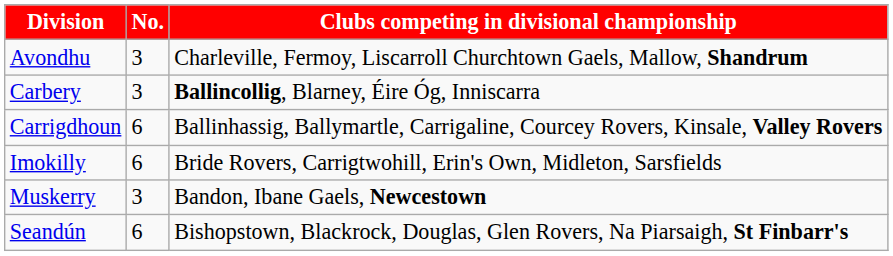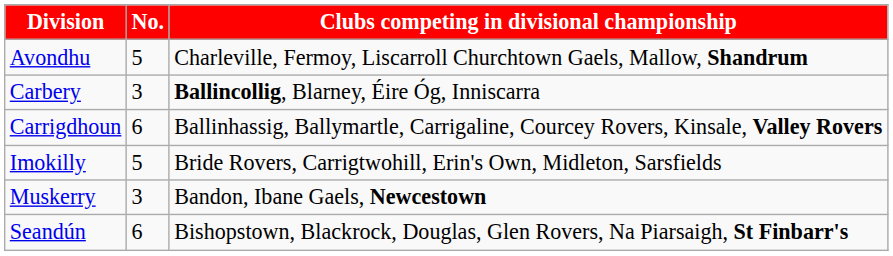 <table class="wikitable sortable" style="text-align:left">
 <tr>
 <th style="background:red;color:white">Division</th>
 <th style="background:red;color:white">No.</th>
 <th style="background:red;color:white">Clubs competing in divisional championship</th>
 </tr>
 <tr>
 <td><a href='#'>Avondhu</a></td>
-<td>3</td>
+<td>5</td>
 <td>Charleville, Fermoy, Liscarroll Churchtown Gaels, Mallow, <strong>Shandrum</strong></td>
 </tr>
 <tr>
 <td><a href='#'>Carbery</a></td>
 <td>3</td>
 <td><strong>Ballincollig</strong>, Blarney, Éire Óg, Inniscarra</td>
 </tr>
 <tr>
 <td><a href='#'>Carrigdhoun</a></td>
 <td>6</td>
 <td>Ballinhassig, Ballymartle, Carrigaline, Courcey Rovers, Kinsale, <strong>Valley Rovers</strong></td>
 </tr>
 <tr>
 <td><a href='#'>Imokilly</a></td>
-<td>6</td>
+<td>5</td>
 <td>Bride Rovers, Carrigtwohill, Erin's Own, Midleton, Sarsfields</td>
 </tr>
 <tr>
 <td><a href='#'>Muskerry</a></td>
 <td>3</td>
 <td>Bandon, Ibane Gaels, <strong>Newcestown</strong></td>
 </tr>
 <tr>
 <td><a href='#'>Seandún</a></td>
 <td>6</td>
 <td>Bishopstown, Blackrock, Douglas, Glen Rovers, Na Piarsaigh, <strong>St Finbarr's</strong></td>
 </tr>
 </table>
